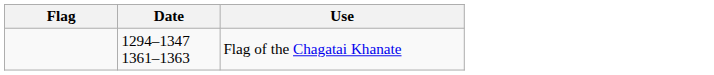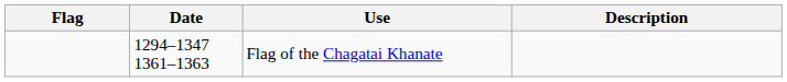 <table class="wikitable" style="background: #f9f9f9">
 <tr>
 <th width="112">Flag</th>
 <th width="100">Date</th>
 <th width="250">Use</th>
+<th width="250">Description</th>
 </tr>
 <tr>
 <td></td>
 <td>1294–1347<br>1361–1363</td>
 <td>Flag of the <a href='#'>Chagatai Khanate</a></td>
+<td></td>
 </tr>
 </table>
